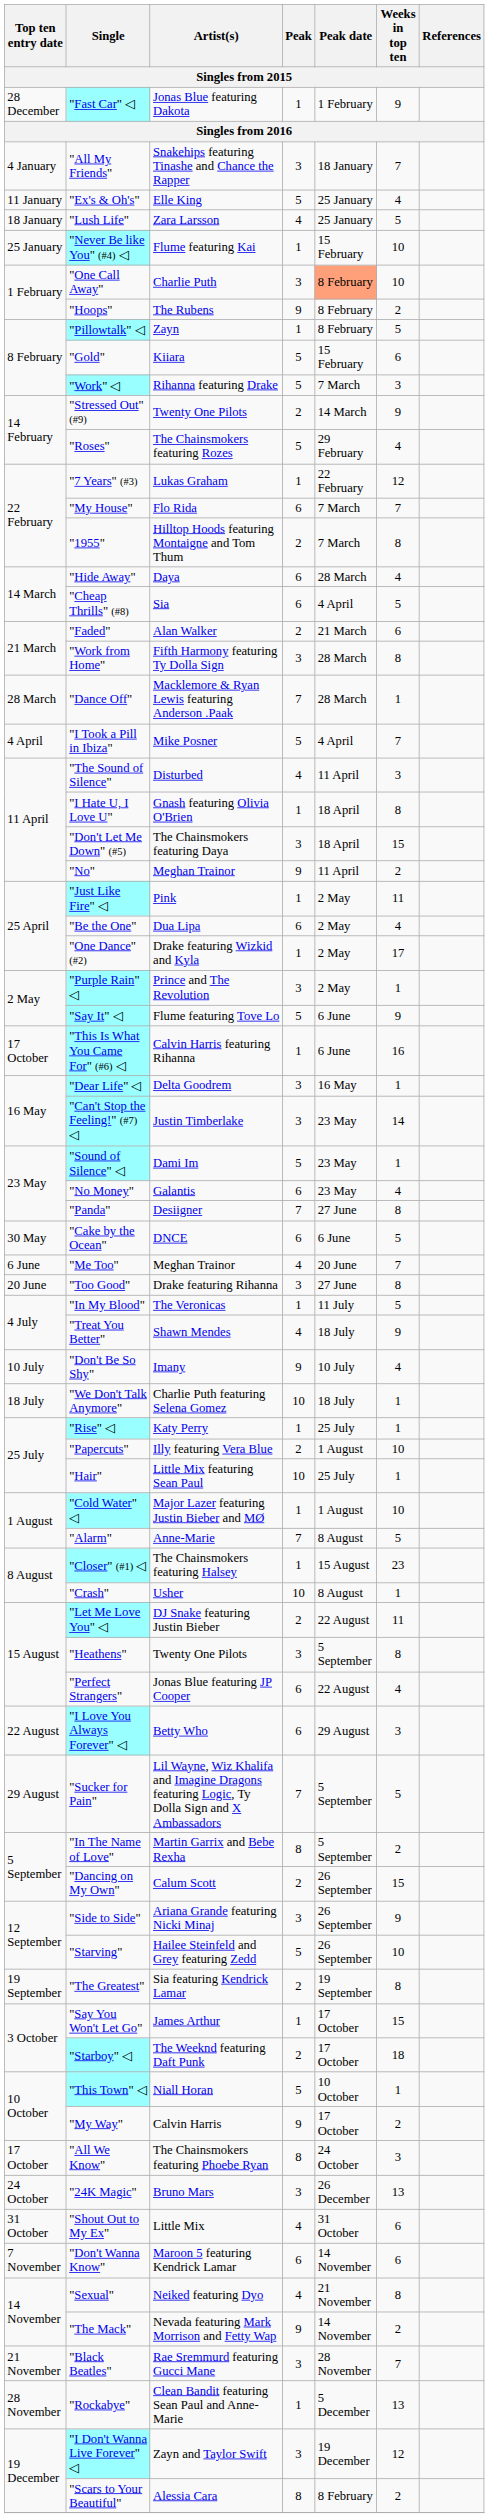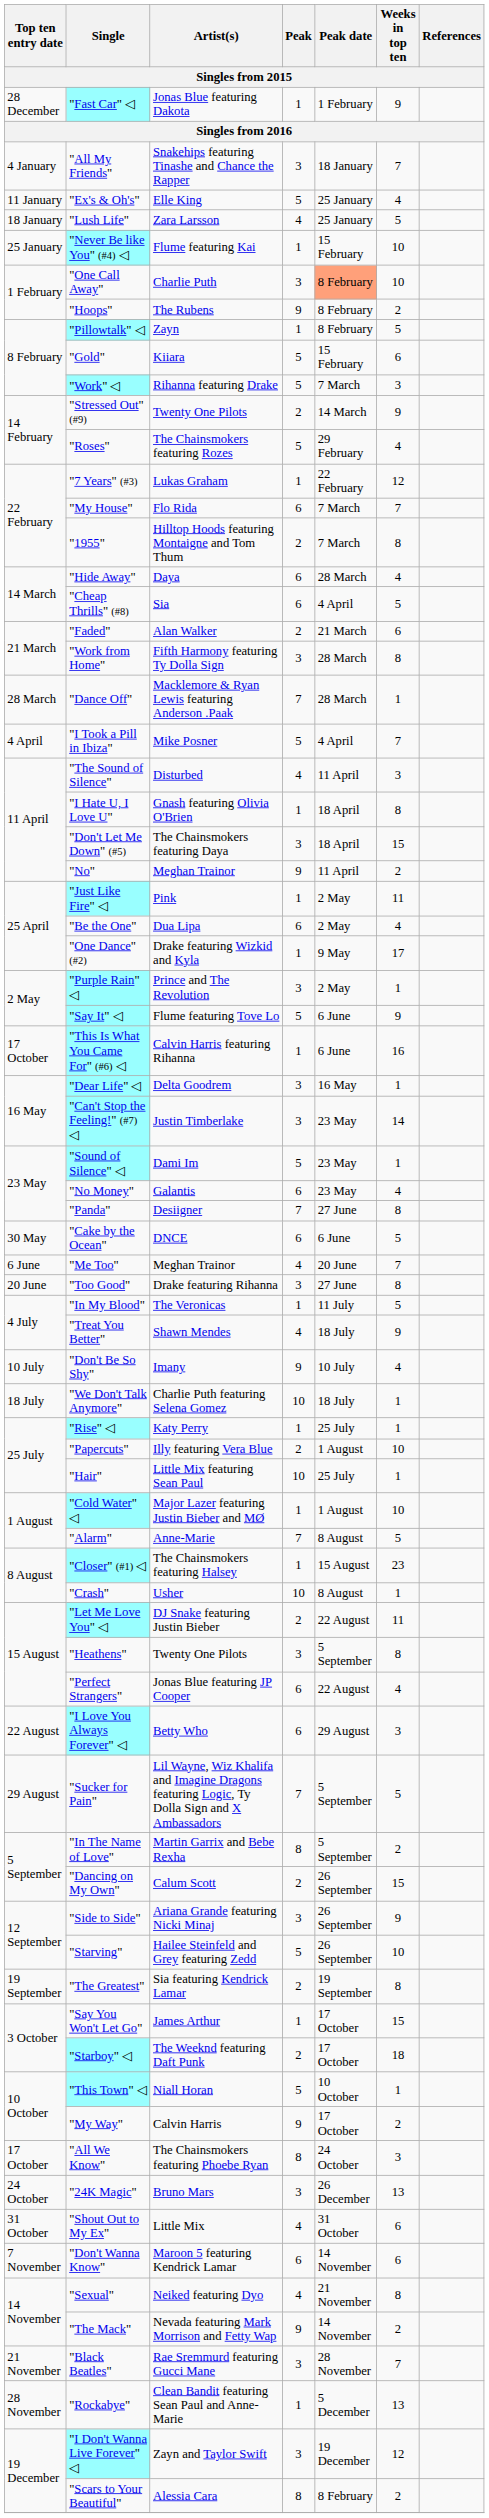 <table class="wikitable sortable">
 <tr>
 <th>Top ten<br>entry date</th>
 <th>Single</th>
 <th>Artist(s)</th>
 <th data-sort-type="number">Peak</th>
 <th>Peak date</th>
 <th data-sort-type="number">Weeks in<br>top ten</th>
 <th>References</th>
 </tr>
 <tr>
 <th colspan=7>Singles from 2015</th>
 </tr>
 <tr>
 <td>28 December</td>
 <td style="background:#9ff;">"<a href='#'>Fast Car</a>" ◁</td>
 <td><a href='#'>Jonas Blue</a> featuring <a href='#'>Dakota</a></td>
 <td style="text-align:center;">1</td>
 <td>1 February</td>
 <td style="text-align:center;">9</td>
 <td style="text-align:center;"></td>
 </tr>
 <tr>
 <th colspan=7>Singles from 2016</th>
 </tr>
 <tr>
 <td>4 January</td>
 <td>"<a href='#'>All My Friends</a>"</td>
 <td><a href='#'>Snakehips</a> featuring <a href='#'>Tinashe</a> and <a href='#'>Chance the Rapper</a></td>
 <td style="text-align:center;">3</td>
 <td>18 January</td>
 <td style="text-align:center;">7</td>
 <td style="text-align:center;"></td>
 </tr>
 <tr>
 <td>11 January</td>
 <td>"<a href='#'>Ex's & Oh's</a>"</td>
 <td><a href='#'>Elle King</a></td>
 <td style="text-align:center;">5</td>
 <td>25 January</td>
 <td style="text-align:center;">4</td>
 <td style="text-align:center;"></td>
 </tr>
 <tr>
 <td>18 January</td>
 <td>"<a href='#'>Lush Life</a>"</td>
 <td><a href='#'>Zara Larsson</a></td>
 <td style="text-align:center;">4</td>
 <td>25 January</td>
 <td style="text-align:center;">5</td>
 <td style="text-align:center;"></td>
 </tr>
 <tr>
 <td>25 January</td>
 <td style="background:#9ff;">"<a href='#'>Never Be like You</a>" <small>(#4)</small> ◁</td>
 <td><a href='#'>Flume</a> featuring <a href='#'>Kai</a></td>
 <td style="text-align:center;">1</td>
 <td>15 February</td>
 <td style="text-align:center;">10</td>
 <td style="text-align:center;"></td>
 </tr>
 <tr>
 <td rowspan=2>1 February</td>
 <td>"<a href='#'>One Call Away</a>"</td>
 <td><a href='#'>Charlie Puth</a></td>
 <td style="text-align:center;">3</td>
 <td style="background: lightsalmon;">8 February</td>
 <td style="text-align:center;">10</td>
 <td style="text-align:center;"></td>
 </tr>
 <tr>
 <td>"<a href='#'>Hoops</a>"</td>
 <td><a href='#'>The Rubens</a></td>
 <td style="text-align:center;">9</td>
 <td>8 February</td>
 <td style="text-align:center;">2</td>
 <td style="text-align:center;"></td>
 </tr>
 <tr>
 <td rowspan=3>8 February</td>
 <td style="background:#9ff;">"<a href='#'>Pillowtalk</a>" ◁</td>
 <td><a href='#'>Zayn</a></td>
 <td style="text-align:center;">1</td>
 <td>8 February</td>
 <td style="text-align:center;">5</td>
 <td style="text-align:center;"></td>
 </tr>
 <tr>
 <td>"<a href='#'>Gold</a>"</td>
 <td><a href='#'>Kiiara</a></td>
 <td style="text-align:center;">5</td>
 <td>15 February</td>
 <td style="text-align:center;">6</td>
 <td style="text-align:center;"></td>
 </tr>
 <tr>
 <td style="background:#9ff;">"<a href='#'>Work</a>" ◁</td>
 <td><a href='#'>Rihanna</a> featuring <a href='#'>Drake</a></td>
 <td style="text-align:center;">5</td>
 <td>7 March</td>
 <td style="text-align:center;">3</td>
 <td style="text-align:center;"></td>
 </tr>
 <tr>
 <td rowspan=2>14 February</td>
 <td>"<a href='#'>Stressed Out</a>"  <small>(#9)</small></td>
 <td><a href='#'>Twenty One Pilots</a></td>
 <td style="text-align:center;">2</td>
 <td>14 March</td>
 <td style="text-align:center;">9</td>
 <td style="text-align:center;"></td>
 </tr>
 <tr>
 <td>"<a href='#'>Roses</a>"</td>
 <td><a href='#'>The Chainsmokers</a> featuring <a href='#'>Rozes</a></td>
 <td style="text-align:center;">5</td>
 <td>29 February</td>
 <td style="text-align:center;">4</td>
 <td style="text-align:center;"></td>
 </tr>
 <tr>
 <td rowspan=3>22 February</td>
 <td>"<a href='#'>7 Years</a>"  <small>(#3)</small></td>
 <td><a href='#'>Lukas Graham</a></td>
 <td style="text-align:center;">1</td>
 <td>22 February</td>
 <td style="text-align:center;">12</td>
 <td style="text-align:center;"></td>
 </tr>
 <tr>
 <td>"<a href='#'>My House</a>"</td>
 <td><a href='#'>Flo Rida</a></td>
 <td style="text-align:center;">6</td>
 <td>7 March</td>
 <td style="text-align:center;">7</td>
 <td style="text-align:center;"></td>
 </tr>
 <tr>
 <td>"<a href='#'>1955</a>"</td>
 <td><a href='#'>Hilltop Hoods</a> featuring <a href='#'>Montaigne</a> and Tom Thum</td>
 <td style="text-align:center;">2</td>
 <td>7 March</td>
 <td style="text-align:center;">8</td>
 <td style="text-align:center;"></td>
 </tr>
 <tr>
 <td rowspan=2>14 March</td>
 <td>"<a href='#'>Hide Away</a>"</td>
 <td><a href='#'>Daya</a></td>
 <td style="text-align:center;">6</td>
 <td>28 March</td>
 <td style="text-align:center;">4</td>
 <td style="text-align:center;"></td>
 </tr>
 <tr>
 <td>"<a href='#'>Cheap Thrills</a>"  <small>(#8)</small></td>
 <td><a href='#'>Sia</a></td>
 <td style="text-align:center;">6</td>
 <td>4 April</td>
 <td style="text-align:center;">5</td>
 <td style="text-align:center;"></td>
 </tr>
 <tr>
 <td rowspan=2>21 March</td>
 <td>"<a href='#'>Faded</a>"</td>
 <td><a href='#'>Alan Walker</a></td>
 <td style="text-align:center;">2</td>
 <td>21 March</td>
 <td style="text-align:center;">6</td>
 <td style="text-align:center;"></td>
 </tr>
 <tr>
 <td>"<a href='#'>Work from Home</a>"</td>
 <td><a href='#'>Fifth Harmony</a> featuring <a href='#'>Ty Dolla Sign</a></td>
 <td style="text-align:center;">3</td>
 <td>28 March</td>
 <td style="text-align:center;">8</td>
 <td style="text-align:center;"></td>
 </tr>
 <tr>
 <td>28 March</td>
 <td>"<a href='#'>Dance Off</a>"</td>
 <td><a href='#'>Macklemore & Ryan Lewis</a> featuring <a href='#'>Anderson .Paak</a></td>
 <td style="text-align:center;">7</td>
 <td>28 March</td>
 <td style="text-align:center;">1</td>
 <td style="text-align:center;"></td>
 </tr>
 <tr>
 <td>4 April</td>
 <td>"<a href='#'>I Took a Pill in Ibiza</a>"</td>
 <td><a href='#'>Mike Posner</a></td>
 <td style="text-align:center;">5</td>
 <td>4 April</td>
 <td style="text-align:center;">7</td>
 <td style="text-align:center;"></td>
 </tr>
 <tr>
 <td rowspan=4>11 April</td>
 <td>"<a href='#'>The Sound of Silence</a>"</td>
 <td><a href='#'>Disturbed</a></td>
 <td style="text-align:center;">4</td>
 <td>11 April</td>
 <td style="text-align:center;">3</td>
 <td style="text-align:center;"></td>
 </tr>
 <tr>
 <td>"<a href='#'>I Hate U, I Love U</a>"</td>
 <td><a href='#'>Gnash</a> featuring <a href='#'>Olivia O'Brien</a></td>
 <td style="text-align:center;">1</td>
 <td>18 April</td>
 <td style="text-align:center;">8</td>
 <td style="text-align:center;"></td>
 </tr>
 <tr>
 <td>"<a href='#'>Don't Let Me Down</a>"  <small>(#5)</small></td>
 <td>The Chainsmokers featuring Daya</td>
 <td style="text-align:center;">3</td>
 <td>18 April</td>
 <td style="text-align:center;">15</td>
 <td style="text-align:center;"></td>
 </tr>
 <tr>
 <td>"<a href='#'>No</a>"</td>
 <td><a href='#'>Meghan Trainor</a></td>
 <td style="text-align:center;">9</td>
 <td>11 April</td>
 <td style="text-align:center;">2</td>
 <td style="text-align:center;"></td>
 </tr>
 <tr>
 <td rowspan=3>25 April</td>
 <td style="background:#9ff;">"<a href='#'>Just Like Fire</a>" ◁</td>
 <td><a href='#'>Pink</a></td>
 <td style="text-align:center;">1</td>
 <td>2 May</td>
 <td style="text-align:center;">11</td>
 <td style="text-align:center;"></td>
 </tr>
 <tr>
 <td>"<a href='#'>Be the One</a>"</td>
 <td><a href='#'>Dua Lipa</a></td>
 <td style="text-align:center;">6</td>
 <td>2 May</td>
 <td style="text-align:center;">4</td>
 <td style="text-align:center;"></td>
 </tr>
 <tr>
 <td>"<a href='#'>One Dance</a>" <small>(#2)</small></td>
 <td>Drake featuring <a href='#'>Wizkid</a> and <a href='#'>Kyla</a></td>
 <td style="text-align:center;">1</td>
-<td>2 May</td>
+<td>9 May</td>
 <td style="text-align:center;">17</td>
 <td style="text-align:center;"></td>
 </tr>
 <tr>
 <td rowspan=2>2 May</td>
 <td style="background:#9ff;">"<a href='#'>Purple Rain</a>" ◁</td>
 <td><a href='#'>Prince</a> and <a href='#'>The Revolution</a></td>
 <td style="text-align:center;">3</td>
 <td>2 May</td>
 <td style="text-align:center;">1</td>
 <td style="text-align:center;"></td>
 </tr>
 <tr>
 <td style="background:#9ff;">"<a href='#'>Say It</a>" ◁</td>
 <td>Flume featuring <a href='#'>Tove Lo</a></td>
 <td style="text-align:center;">5</td>
 <td>6 June</td>
 <td style="text-align:center;">9</td>
 <td style="text-align:center;"></td>
 </tr>
 <tr>
 <td>17 October</td>
 <td style="background:#9ff;">"<a href='#'>This Is What You Came For</a>" <small>(#6)</small> ◁</td>
 <td><a href='#'>Calvin Harris</a> featuring Rihanna</td>
 <td style="text-align:center;">1</td>
 <td>6 June</td>
 <td style="text-align:center;">16</td>
 <td style="text-align:center;"></td>
 </tr>
 <tr>
 <td rowspan=2>16 May</td>
 <td style="background:#9ff;">"<a href='#'>Dear Life</a>" ◁</td>
 <td><a href='#'>Delta Goodrem</a></td>
 <td style="text-align:center;">3</td>
 <td>16 May</td>
 <td style="text-align:center;">1</td>
 <td style="text-align:center;"></td>
 </tr>
 <tr>
 <td style="background:#9ff;">"<a href='#'>Can't Stop the Feeling!</a>" <small>(#7)</small> ◁</td>
 <td><a href='#'>Justin Timberlake</a></td>
 <td style="text-align:center;">3</td>
 <td>23 May</td>
 <td style="text-align:center;">14</td>
 <td style="text-align:center;"></td>
 </tr>
 <tr>
 <td rowspan=3>23 May</td>
 <td style="background:#9ff;">"<a href='#'>Sound of Silence</a>" ◁</td>
 <td><a href='#'>Dami Im</a></td>
 <td style="text-align:center;">5</td>
 <td>23 May</td>
 <td style="text-align:center;">1</td>
 <td style="text-align:center;"></td>
 </tr>
 <tr>
 <td>"<a href='#'>No Money</a>"</td>
 <td><a href='#'>Galantis</a></td>
 <td style="text-align:center;">6</td>
 <td>23 May</td>
 <td style="text-align:center;">4</td>
 <td style="text-align:center;"></td>
 </tr>
 <tr>
 <td>"<a href='#'>Panda</a>"</td>
 <td><a href='#'>Desiigner</a></td>
 <td style="text-align:center;">7</td>
 <td>27 June</td>
 <td style="text-align:center;">8</td>
 <td style="text-align:center;"></td>
 </tr>
 <tr>
 <td>30 May</td>
 <td>"<a href='#'>Cake by the Ocean</a>"</td>
 <td><a href='#'>DNCE</a></td>
 <td style="text-align:center;">6</td>
 <td>6 June</td>
 <td style="text-align:center;">5</td>
 <td style="text-align:center;"></td>
 </tr>
 <tr>
 <td>6 June</td>
 <td>"<a href='#'>Me Too</a>"</td>
 <td>Meghan Trainor</td>
 <td style="text-align:center;">4</td>
 <td>20 June</td>
 <td style="text-align:center;">7</td>
 <td style="text-align:center;"></td>
 </tr>
 <tr>
 <td>20 June</td>
 <td>"<a href='#'>Too Good</a>"</td>
 <td>Drake featuring Rihanna</td>
 <td style="text-align:center;">3</td>
 <td>27 June</td>
 <td style="text-align:center;">8</td>
 <td style="text-align:center;"></td>
 </tr>
 <tr>
 <td rowspan=2>4 July</td>
 <td>"<a href='#'>In My Blood</a>"</td>
 <td><a href='#'>The Veronicas</a></td>
 <td style="text-align:center;">1</td>
 <td>11 July</td>
 <td style="text-align:center;">5</td>
 <td style="text-align:center;"></td>
 </tr>
 <tr>
 <td>"<a href='#'>Treat You Better</a>"</td>
 <td><a href='#'>Shawn Mendes</a></td>
 <td style="text-align:center;">4</td>
 <td>18 July</td>
 <td style="text-align:center;">9</td>
 <td style="text-align:center;"></td>
 </tr>
 <tr>
 <td>10 July</td>
 <td>"<a href='#'>Don't Be So Shy</a>"</td>
 <td><a href='#'>Imany</a></td>
 <td style="text-align:center;">9</td>
 <td>10 July</td>
 <td style="text-align:center;">4</td>
 <td style="text-align:center;"></td>
 </tr>
 <tr>
 <td>18 July</td>
 <td>"<a href='#'>We Don't Talk Anymore</a>"</td>
 <td>Charlie Puth featuring <a href='#'>Selena Gomez</a></td>
 <td style="text-align:center;">10</td>
 <td>18 July</td>
 <td style="text-align:center;">1</td>
 <td style="text-align:center;"></td>
 </tr>
 <tr>
 <td rowspan=3>25 July</td>
 <td style="background:#9ff;">"<a href='#'>Rise</a>" ◁</td>
 <td><a href='#'>Katy Perry</a></td>
 <td style="text-align:center;">1</td>
 <td>25 July</td>
 <td style="text-align:center;">1</td>
 <td style="text-align:center;"></td>
 </tr>
 <tr>
 <td>"<a href='#'>Papercuts</a>"</td>
 <td><a href='#'>Illy</a> featuring <a href='#'>Vera Blue</a></td>
 <td style="text-align:center;">2</td>
 <td>1 August</td>
 <td style="text-align:center;">10</td>
 <td style="text-align:center;"></td>
 </tr>
 <tr>
 <td>"<a href='#'>Hair</a>"</td>
 <td><a href='#'>Little Mix</a> featuring <a href='#'>Sean Paul</a></td>
 <td style="text-align:center;">10</td>
 <td>25 July</td>
 <td style="text-align:center;">1</td>
 <td style="text-align:center;"></td>
 </tr>
 <tr>
 <td rowspan=2>1 August</td>
 <td style="background:#9ff;">"<a href='#'>Cold Water</a>" ◁</td>
 <td><a href='#'>Major Lazer</a> featuring <a href='#'>Justin Bieber</a> and <a href='#'>MØ</a></td>
 <td style="text-align:center;">1</td>
 <td>1 August</td>
 <td style="text-align:center;">10</td>
 <td style="text-align:center;"></td>
 </tr>
 <tr>
 <td>"<a href='#'>Alarm</a>"</td>
 <td><a href='#'>Anne-Marie</a></td>
 <td style="text-align:center;">7</td>
 <td>8 August</td>
 <td style="text-align:center;">5</td>
 <td style="text-align:center;"></td>
 </tr>
 <tr>
 <td rowspan=2>8 August</td>
 <td style="background:#9ff;">"<a href='#'>Closer</a>" <small>(#1)</small> ◁</td>
 <td>The Chainsmokers featuring <a href='#'>Halsey</a></td>
 <td style="text-align:center;">1</td>
 <td>15 August</td>
 <td style="text-align:center;">23</td>
 <td style="text-align:center;"></td>
 </tr>
 <tr>
 <td>"<a href='#'>Crash</a>"</td>
 <td><a href='#'>Usher</a></td>
 <td style="text-align:center;">10</td>
 <td>8 August</td>
 <td style="text-align:center;">1</td>
 <td style="text-align:center;"></td>
 </tr>
 <tr>
 <td rowspan=3>15 August</td>
 <td style="background:#9ff;">"<a href='#'>Let Me Love You</a>" ◁</td>
 <td><a href='#'>DJ Snake</a> featuring Justin Bieber</td>
 <td style="text-align:center;">2</td>
 <td>22 August</td>
 <td style="text-align:center;">11</td>
 <td style="text-align:center;"></td>
 </tr>
 <tr>
 <td>"<a href='#'>Heathens</a>"</td>
 <td>Twenty One Pilots</td>
 <td style="text-align:center;">3</td>
 <td>5 September</td>
 <td style="text-align:center;">8</td>
 <td style="text-align:center;"></td>
 </tr>
 <tr>
 <td>"<a href='#'>Perfect Strangers</a>"</td>
 <td>Jonas Blue featuring <a href='#'>JP Cooper</a></td>
 <td style="text-align:center;">6</td>
 <td>22 August</td>
 <td style="text-align:center;">4</td>
 <td style="text-align:center;"></td>
 </tr>
 <tr>
 <td>22 August</td>
 <td style="background:#9ff;">"<a href='#'>I Love You Always Forever</a>" ◁</td>
 <td><a href='#'>Betty Who</a></td>
 <td style="text-align:center;">6</td>
 <td>29 August</td>
 <td style="text-align:center;">3</td>
 <td style="text-align:center;"></td>
 </tr>
 <tr>
 <td>29 August</td>
 <td>"<a href='#'>Sucker for Pain</a>"</td>
 <td><a href='#'>Lil Wayne</a>, <a href='#'>Wiz Khalifa</a> and <a href='#'>Imagine Dragons</a> featuring <a href='#'>Logic</a>, Ty Dolla Sign and <a href='#'>X Ambassadors</a></td>
 <td style="text-align:center;">7</td>
 <td>5 September</td>
 <td style="text-align:center;">5</td>
 <td style="text-align:center;"></td>
 </tr>
 <tr>
 <td rowspan=2>5 September</td>
 <td>"<a href='#'>In The Name of Love</a>"</td>
 <td><a href='#'>Martin Garrix</a> and <a href='#'>Bebe Rexha</a></td>
 <td style="text-align:center;">8</td>
 <td>5 September</td>
 <td style="text-align:center;">2</td>
 <td style="text-align:center;"></td>
 </tr>
 <tr>
 <td>"<a href='#'>Dancing on My Own</a>"</td>
 <td><a href='#'>Calum Scott</a></td>
 <td style="text-align:center;">2</td>
 <td>26 September</td>
 <td style="text-align:center;">15</td>
 <td style="text-align:center;"></td>
 </tr>
 <tr>
 <td rowspan=2>12 September</td>
 <td>"<a href='#'>Side to Side</a>"</td>
 <td><a href='#'>Ariana Grande</a> featuring <a href='#'>Nicki Minaj</a></td>
 <td style="text-align:center;">3</td>
 <td>26 September</td>
 <td style="text-align:center;">9</td>
 <td style="text-align:center;"></td>
 </tr>
 <tr>
 <td>"<a href='#'>Starving</a>"</td>
 <td><a href='#'>Hailee Steinfeld</a> and <a href='#'>Grey</a> featuring <a href='#'>Zedd</a></td>
 <td style="text-align:center;">5</td>
 <td>26 September</td>
 <td style="text-align:center;">10</td>
 <td style="text-align:center;"></td>
 </tr>
 <tr>
 <td>19 September</td>
 <td>"<a href='#'>The Greatest</a>"</td>
 <td>Sia featuring <a href='#'>Kendrick Lamar</a></td>
 <td style="text-align:center;">2</td>
 <td>19 September</td>
 <td style="text-align:center;">8</td>
 <td style="text-align:center;"></td>
 </tr>
 <tr>
 <td rowspan=2>3 October</td>
 <td>"<a href='#'>Say You Won't Let Go</a>"</td>
 <td><a href='#'>James Arthur</a></td>
 <td style="text-align:center;">1</td>
 <td>17 October</td>
 <td style="text-align:center;">15</td>
 <td style="text-align:center;"></td>
 </tr>
 <tr>
 <td style="background:#9ff;">"<a href='#'>Starboy</a>" ◁</td>
 <td><a href='#'>The Weeknd</a> featuring <a href='#'>Daft Punk</a></td>
 <td style="text-align:center;">2</td>
 <td>17 October</td>
 <td style="text-align:center;">18</td>
 <td style="text-align:center;"></td>
 </tr>
 <tr>
 <td rowspan=2>10 October</td>
 <td style="background:#9ff;">"<a href='#'>This Town</a>" ◁</td>
 <td><a href='#'>Niall Horan</a></td>
 <td style="text-align:center;">5</td>
 <td>10 October</td>
 <td style="text-align:center;">1</td>
 <td style="text-align:center;"></td>
 </tr>
 <tr>
 <td>"<a href='#'>My Way</a>"</td>
 <td>Calvin Harris</td>
 <td style="text-align:center;">9</td>
 <td>17 October</td>
 <td style="text-align:center;">2</td>
 <td style="text-align:center;"></td>
 </tr>
 <tr>
 <td>17 October</td>
 <td>"<a href='#'>All We Know</a>"</td>
 <td>The Chainsmokers featuring <a href='#'>Phoebe Ryan</a></td>
 <td style="text-align:center;">8</td>
 <td>24 October</td>
 <td style="text-align:center;">3</td>
 <td style="text-align:center;"></td>
 </tr>
 <tr>
 <td>24 October</td>
 <td>"<a href='#'>24K Magic</a>"</td>
 <td><a href='#'>Bruno Mars</a></td>
 <td style="text-align:center;">3</td>
 <td>26 December</td>
 <td style="text-align:center;">13</td>
 <td style="text-align:center;"></td>
 </tr>
 <tr>
 <td>31 October</td>
 <td>"<a href='#'>Shout Out to My Ex</a>"</td>
 <td>Little Mix</td>
 <td style="text-align:center;">4</td>
 <td>31 October</td>
 <td style="text-align:center;">6</td>
 <td style="text-align:center;"></td>
 </tr>
 <tr>
 <td>7 November</td>
 <td>"<a href='#'>Don't Wanna Know</a>"</td>
 <td><a href='#'>Maroon 5</a> featuring Kendrick Lamar</td>
 <td style="text-align:center;">6</td>
 <td>14 November</td>
 <td style="text-align:center;">6</td>
 <td style="text-align:center;"></td>
 </tr>
 <tr>
 <td rowspan=2>14 November</td>
 <td>"<a href='#'>Sexual</a>"</td>
 <td><a href='#'>Neiked</a> featuring <a href='#'>Dyo</a></td>
 <td style="text-align:center;">4</td>
 <td>21 November</td>
 <td style="text-align:center;">8</td>
 <td style="text-align:center;"></td>
 </tr>
 <tr>
 <td>"<a href='#'>The Mack</a>"</td>
 <td>Nevada featuring <a href='#'>Mark Morrison</a> and <a href='#'>Fetty Wap</a></td>
 <td style="text-align:center;">9</td>
 <td>14 November</td>
 <td style="text-align:center;">2</td>
 <td style="text-align:center;"></td>
 </tr>
 <tr>
 <td>21 November</td>
 <td>"<a href='#'>Black Beatles</a>"</td>
 <td><a href='#'>Rae Sremmurd</a> featuring <a href='#'>Gucci Mane</a></td>
 <td style="text-align:center;">3</td>
 <td>28 November</td>
 <td style="text-align:center;">7</td>
 <td style="text-align:center;"></td>
 </tr>
 <tr>
 <td>28 November</td>
 <td>"<a href='#'>Rockabye</a>"</td>
 <td><a href='#'>Clean Bandit</a> featuring Sean Paul and Anne-Marie</td>
 <td style="text-align:center;">1</td>
 <td>5 December</td>
 <td style="text-align:center;">13</td>
 <td style="text-align:center;"></td>
 </tr>
 <tr>
 <td rowspan=2>19 December</td>
 <td style="background:#9ff;">"<a href='#'>I Don't Wanna Live Forever</a>" ◁</td>
 <td>Zayn and <a href='#'>Taylor Swift</a></td>
 <td style="text-align:center;">3</td>
 <td>19 December</td>
 <td style="text-align:center;">12</td>
 <td style="text-align:center;"></td>
 </tr>
 <tr>
 <td>"<a href='#'>Scars to Your Beautiful</a>"</td>
 <td><a href='#'>Alessia Cara</a></td>
 <td style="text-align:center;">8</td>
 <td>8 February</td>
 <td style="text-align:center;">2</td>
 <td style="text-align:center;"></td>
 </tr>
 <tr>
 </tr>
 </table>
